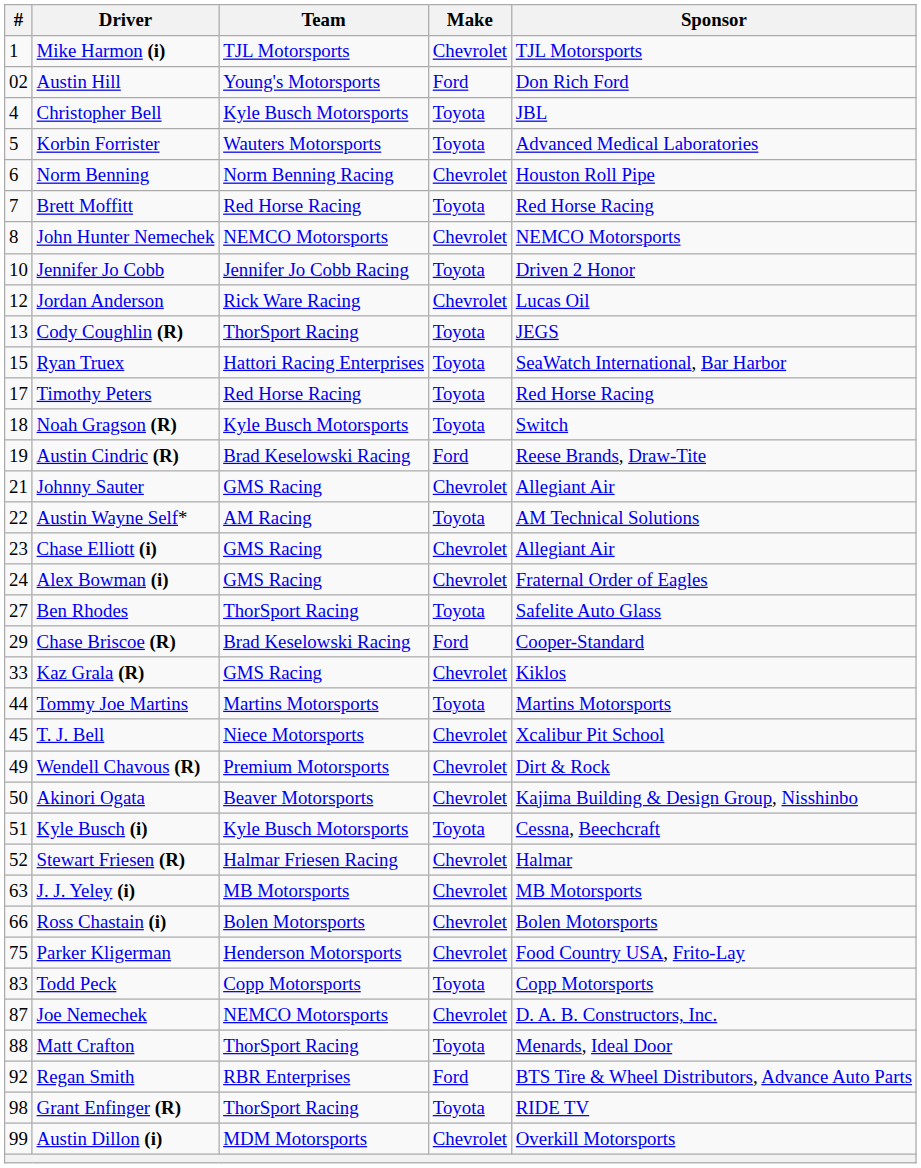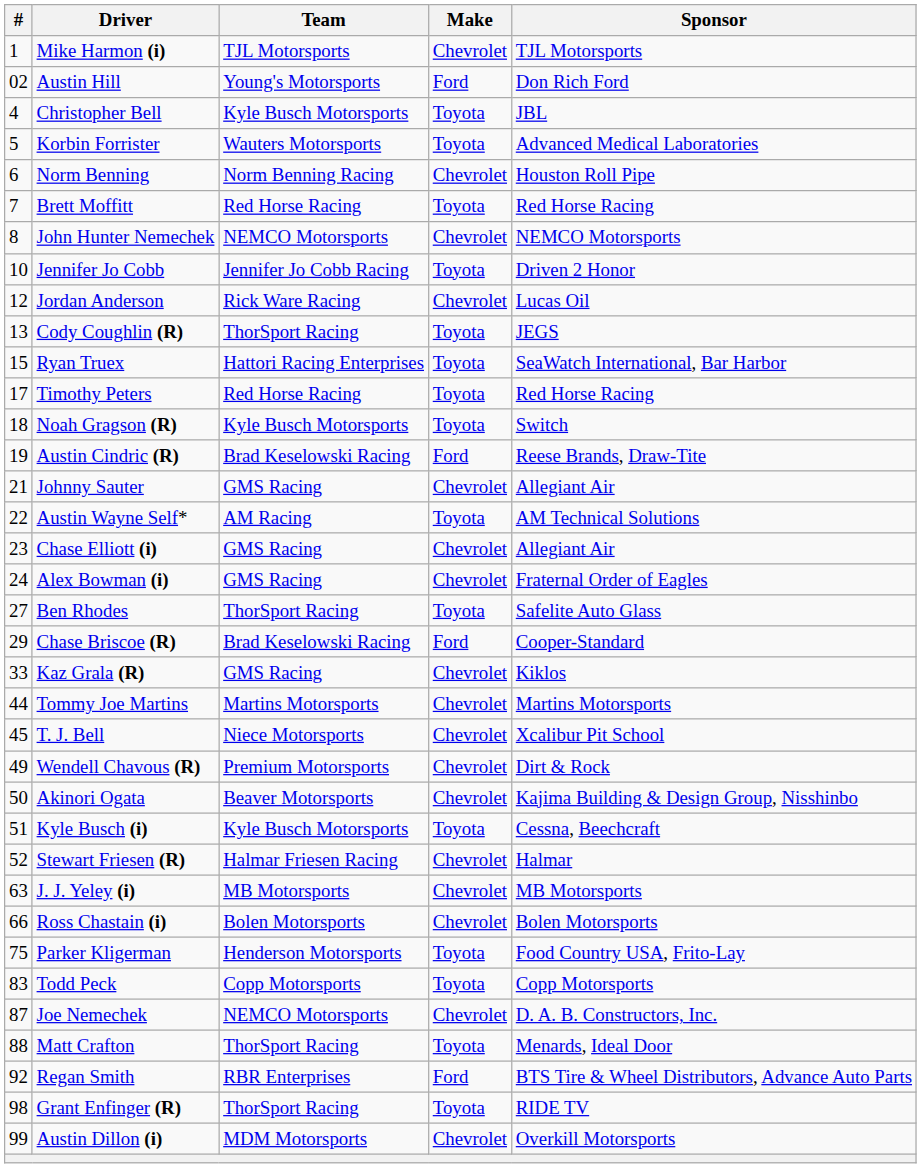 <table class="wikitable" style="font-size:95%">
 <tr>
 <th>#</th>
 <th>Driver</th>
 <th>Team</th>
 <th>Make</th>
 <th>Sponsor</th>
 </tr>
 <tr>
 <td>1</td>
 <td><a href='#'>Mike Harmon</a> <strong>(i)</strong></td>
 <td><a href='#'>TJL Motorsports</a></td>
 <td><a href='#'>Chevrolet</a></td>
 <td><a href='#'>TJL Motorsports</a></td>
 </tr>
 <tr>
 <td>02</td>
 <td><a href='#'>Austin Hill</a></td>
 <td><a href='#'>Young's Motorsports</a></td>
 <td><a href='#'>Ford</a></td>
 <td><a href='#'>Don Rich Ford</a></td>
 </tr>
 <tr>
 <td>4</td>
 <td><a href='#'>Christopher Bell</a></td>
 <td><a href='#'>Kyle Busch Motorsports</a></td>
 <td><a href='#'>Toyota</a></td>
 <td><a href='#'>JBL</a></td>
 </tr>
 <tr>
 <td>5</td>
 <td><a href='#'>Korbin Forrister</a></td>
 <td><a href='#'>Wauters Motorsports</a></td>
 <td><a href='#'>Toyota</a></td>
 <td><a href='#'>Advanced Medical Laboratories</a></td>
 </tr>
 <tr>
 <td>6</td>
 <td><a href='#'>Norm Benning</a></td>
 <td><a href='#'>Norm Benning Racing</a></td>
 <td><a href='#'>Chevrolet</a></td>
 <td><a href='#'>Houston Roll Pipe</a></td>
 </tr>
 <tr>
 <td>7</td>
 <td><a href='#'>Brett Moffitt</a></td>
 <td><a href='#'>Red Horse Racing</a></td>
 <td><a href='#'>Toyota</a></td>
 <td><a href='#'>Red Horse Racing</a></td>
 </tr>
 <tr>
 <td>8</td>
 <td><a href='#'>John Hunter Nemechek</a></td>
 <td><a href='#'>NEMCO Motorsports</a></td>
 <td><a href='#'>Chevrolet</a></td>
 <td><a href='#'>NEMCO Motorsports</a></td>
 </tr>
 <tr>
 <td>10</td>
 <td><a href='#'>Jennifer Jo Cobb</a></td>
 <td><a href='#'>Jennifer Jo Cobb Racing</a></td>
 <td><a href='#'>Toyota</a></td>
 <td><a href='#'>Driven 2 Honor</a></td>
 </tr>
 <tr>
 <td>12</td>
 <td><a href='#'>Jordan Anderson</a></td>
 <td><a href='#'>Rick Ware Racing</a></td>
 <td><a href='#'>Chevrolet</a></td>
 <td><a href='#'>Lucas Oil</a></td>
 </tr>
 <tr>
 <td>13</td>
 <td><a href='#'>Cody Coughlin</a> <strong>(R)</strong></td>
 <td><a href='#'>ThorSport Racing</a></td>
 <td><a href='#'>Toyota</a></td>
 <td><a href='#'>JEGS</a></td>
 </tr>
 <tr>
 <td>15</td>
 <td><a href='#'>Ryan Truex</a></td>
 <td><a href='#'>Hattori Racing Enterprises</a></td>
 <td><a href='#'>Toyota</a></td>
 <td><a href='#'>SeaWatch International</a>, <a href='#'>Bar Harbor</a></td>
 </tr>
 <tr>
 <td>17</td>
 <td><a href='#'>Timothy Peters</a></td>
 <td><a href='#'>Red Horse Racing</a></td>
 <td><a href='#'>Toyota</a></td>
 <td><a href='#'>Red Horse Racing</a></td>
 </tr>
 <tr>
 <td>18</td>
 <td><a href='#'>Noah Gragson</a> <strong>(R)</strong></td>
 <td><a href='#'>Kyle Busch Motorsports</a></td>
 <td><a href='#'>Toyota</a></td>
 <td><a href='#'>Switch</a></td>
 </tr>
 <tr>
 <td>19</td>
 <td><a href='#'>Austin Cindric</a> <strong>(R)</strong></td>
 <td><a href='#'>Brad Keselowski Racing</a></td>
 <td><a href='#'>Ford</a></td>
 <td><a href='#'>Reese Brands</a>, <a href='#'>Draw-Tite</a></td>
 </tr>
 <tr>
 <td>21</td>
 <td><a href='#'>Johnny Sauter</a></td>
 <td><a href='#'>GMS Racing</a></td>
 <td><a href='#'>Chevrolet</a></td>
 <td><a href='#'>Allegiant Air</a></td>
 </tr>
 <tr>
 <td>22</td>
 <td><a href='#'>Austin Wayne Self</a>*</td>
 <td><a href='#'>AM Racing</a></td>
 <td><a href='#'>Toyota</a></td>
 <td><a href='#'>AM Technical Solutions</a></td>
 </tr>
 <tr>
 <td>23</td>
 <td><a href='#'>Chase Elliott</a> <strong>(i)</strong></td>
 <td><a href='#'>GMS Racing</a></td>
 <td><a href='#'>Chevrolet</a></td>
 <td><a href='#'>Allegiant Air</a></td>
 </tr>
 <tr>
 <td>24</td>
 <td><a href='#'>Alex Bowman</a> <strong>(i)</strong></td>
 <td><a href='#'>GMS Racing</a></td>
 <td><a href='#'>Chevrolet</a></td>
 <td><a href='#'>Fraternal Order of Eagles</a></td>
 </tr>
 <tr>
 <td>27</td>
 <td><a href='#'>Ben Rhodes</a></td>
 <td><a href='#'>ThorSport Racing</a></td>
 <td><a href='#'>Toyota</a></td>
 <td><a href='#'>Safelite Auto Glass</a></td>
 </tr>
 <tr>
 <td>29</td>
 <td><a href='#'>Chase Briscoe</a> <strong>(R)</strong></td>
 <td><a href='#'>Brad Keselowski Racing</a></td>
 <td><a href='#'>Ford</a></td>
 <td><a href='#'>Cooper-Standard</a></td>
 </tr>
 <tr>
 <td>33</td>
 <td><a href='#'>Kaz Grala</a> <strong>(R)</strong></td>
 <td><a href='#'>GMS Racing</a></td>
 <td><a href='#'>Chevrolet</a></td>
 <td><a href='#'>Kiklos</a></td>
 </tr>
 <tr>
 <td>44</td>
 <td><a href='#'>Tommy Joe Martins</a></td>
 <td><a href='#'>Martins Motorsports</a></td>
-<td><a href='#'>Toyota</a></td>
+<td><a href='#'>Chevrolet</a></td>
 <td><a href='#'>Martins Motorsports</a></td>
 </tr>
 <tr>
 <td>45</td>
 <td><a href='#'>T. J. Bell</a></td>
 <td><a href='#'>Niece Motorsports</a></td>
 <td><a href='#'>Chevrolet</a></td>
 <td><a href='#'>Xcalibur Pit School</a></td>
 </tr>
 <tr>
 <td>49</td>
 <td><a href='#'>Wendell Chavous</a> <strong>(R)</strong></td>
 <td><a href='#'>Premium Motorsports</a></td>
 <td><a href='#'>Chevrolet</a></td>
 <td><a href='#'>Dirt & Rock</a></td>
 </tr>
 <tr>
 <td>50</td>
 <td><a href='#'>Akinori Ogata</a></td>
 <td><a href='#'>Beaver Motorsports</a></td>
 <td><a href='#'>Chevrolet</a></td>
 <td><a href='#'>Kajima Building & Design Group</a>, <a href='#'>Nisshinbo</a></td>
 </tr>
 <tr>
 <td>51</td>
 <td><a href='#'>Kyle Busch</a> <strong>(i)</strong></td>
 <td><a href='#'>Kyle Busch Motorsports</a></td>
 <td><a href='#'>Toyota</a></td>
 <td><a href='#'>Cessna</a>, <a href='#'>Beechcraft</a></td>
 </tr>
 <tr>
 <td>52</td>
 <td><a href='#'>Stewart Friesen</a> <strong>(R)</strong></td>
 <td><a href='#'>Halmar Friesen Racing</a></td>
 <td><a href='#'>Chevrolet</a></td>
 <td><a href='#'>Halmar</a></td>
 </tr>
 <tr>
 <td>63</td>
 <td><a href='#'>J. J. Yeley</a> <strong>(i)</strong></td>
 <td><a href='#'>MB Motorsports</a></td>
 <td><a href='#'>Chevrolet</a></td>
 <td><a href='#'>MB Motorsports</a></td>
 </tr>
 <tr>
 <td>66</td>
 <td><a href='#'>Ross Chastain</a> <strong>(i)</strong></td>
 <td><a href='#'>Bolen Motorsports</a></td>
 <td><a href='#'>Chevrolet</a></td>
 <td><a href='#'>Bolen Motorsports</a></td>
 </tr>
 <tr>
 <td>75</td>
 <td><a href='#'>Parker Kligerman</a></td>
 <td><a href='#'>Henderson Motorsports</a></td>
-<td><a href='#'>Chevrolet</a></td>
+<td><a href='#'>Toyota</a></td>
 <td><a href='#'>Food Country USA</a>, <a href='#'>Frito-Lay</a></td>
 </tr>
 <tr>
 <td>83</td>
 <td><a href='#'>Todd Peck</a></td>
 <td><a href='#'>Copp Motorsports</a></td>
 <td><a href='#'>Toyota</a></td>
 <td><a href='#'>Copp Motorsports</a></td>
 </tr>
 <tr>
 <td>87</td>
 <td><a href='#'>Joe Nemechek</a></td>
 <td><a href='#'>NEMCO Motorsports</a></td>
 <td><a href='#'>Chevrolet</a></td>
 <td><a href='#'>D. A. B. Constructors, Inc.</a></td>
 </tr>
 <tr>
 <td>88</td>
 <td><a href='#'>Matt Crafton</a></td>
 <td><a href='#'>ThorSport Racing</a></td>
 <td><a href='#'>Toyota</a></td>
 <td><a href='#'>Menards</a>, <a href='#'>Ideal Door</a></td>
 </tr>
 <tr>
 <td>92</td>
 <td><a href='#'>Regan Smith</a></td>
 <td><a href='#'>RBR Enterprises</a></td>
 <td><a href='#'>Ford</a></td>
 <td><a href='#'>BTS Tire & Wheel Distributors</a>, <a href='#'>Advance Auto Parts</a></td>
 </tr>
 <tr>
 <td>98</td>
 <td><a href='#'>Grant Enfinger</a> <strong>(R)</strong></td>
 <td><a href='#'>ThorSport Racing</a></td>
 <td><a href='#'>Toyota</a></td>
 <td><a href='#'>RIDE TV</a></td>
 </tr>
 <tr>
 <td>99</td>
 <td><a href='#'>Austin Dillon</a> <strong>(i)</strong></td>
 <td><a href='#'>MDM Motorsports</a></td>
 <td><a href='#'>Chevrolet</a></td>
 <td><a href='#'>Overkill Motorsports</a></td>
 </tr>
 <tr>
 <th colspan="5"></th>
 </tr>
 </table>
